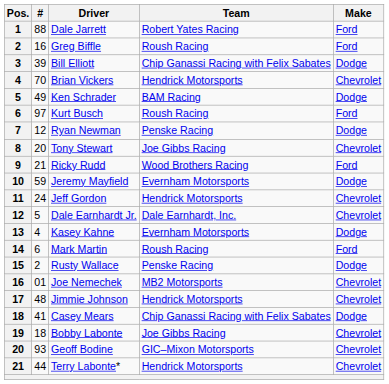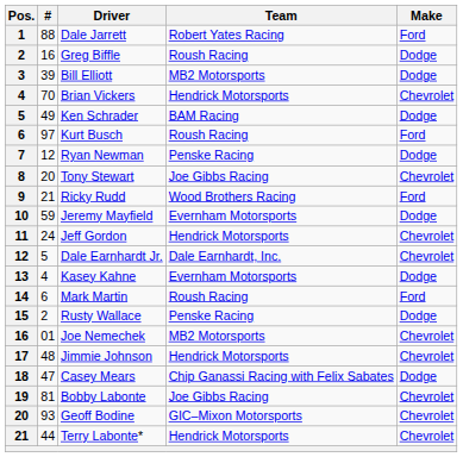 <table class="wikitable" style="font-size:95%">
 <tr>
 <th>Pos.</th>
 <th>#</th>
 <th>Driver</th>
 <th>Team</th>
 <th>Make</th>
 </tr>
 <tr>
 <th>1</th>
 <td>88</td>
 <td><a href='#'>Dale Jarrett</a></td>
 <td><a href='#'>Robert Yates Racing</a></td>
 <td><a href='#'>Ford</a></td>
 </tr>
 <tr>
 <th>2</th>
 <td>16</td>
 <td><a href='#'>Greg Biffle</a></td>
 <td><a href='#'>Roush Racing</a></td>
-<td><a href='#'>Ford</a></td>
+<td><a href='#'>Dodge</a></td>
 </tr>
 <tr>
 <th>3</th>
 <td>39</td>
 <td><a href='#'>Bill Elliott</a></td>
-<td><a href='#'>Chip Ganassi Racing with Felix Sabates</a></td>
+<td><a href='#'>MB2 Motorsports</a></td>
 <td><a href='#'>Dodge</a></td>
 </tr>
 <tr>
 <th>4</th>
 <td>70</td>
 <td><a href='#'>Brian Vickers</a></td>
 <td><a href='#'>Hendrick Motorsports</a></td>
 <td><a href='#'>Chevrolet</a></td>
 </tr>
 <tr>
 <th>5</th>
 <td>49</td>
 <td><a href='#'>Ken Schrader</a></td>
 <td><a href='#'>BAM Racing</a></td>
 <td><a href='#'>Dodge</a></td>
 </tr>
 <tr>
 <th>6</th>
 <td>97</td>
 <td><a href='#'>Kurt Busch</a></td>
 <td><a href='#'>Roush Racing</a></td>
 <td><a href='#'>Ford</a></td>
 </tr>
 <tr>
 <th>7</th>
 <td>12</td>
 <td><a href='#'>Ryan Newman</a></td>
 <td><a href='#'>Penske Racing</a></td>
 <td><a href='#'>Dodge</a></td>
 </tr>
 <tr>
 <th>8</th>
 <td>20</td>
 <td><a href='#'>Tony Stewart</a></td>
 <td><a href='#'>Joe Gibbs Racing</a></td>
 <td><a href='#'>Chevrolet</a></td>
 </tr>
 <tr>
 <th>9</th>
 <td>21</td>
 <td><a href='#'>Ricky Rudd</a></td>
 <td><a href='#'>Wood Brothers Racing</a></td>
 <td><a href='#'>Ford</a></td>
 </tr>
 <tr>
 <th>10</th>
 <td>59</td>
 <td><a href='#'>Jeremy Mayfield</a></td>
 <td><a href='#'>Evernham Motorsports</a></td>
 <td><a href='#'>Dodge</a></td>
 </tr>
 <tr>
 <th>11</th>
 <td>24</td>
 <td><a href='#'>Jeff Gordon</a></td>
 <td><a href='#'>Hendrick Motorsports</a></td>
 <td><a href='#'>Chevrolet</a></td>
 </tr>
 <tr>
 <th>12</th>
 <td>5</td>
 <td><a href='#'>Dale Earnhardt Jr.</a></td>
 <td><a href='#'>Dale Earnhardt, Inc.</a></td>
 <td><a href='#'>Chevrolet</a></td>
 </tr>
 <tr>
 <th>13</th>
 <td>4</td>
 <td><a href='#'>Kasey Kahne</a></td>
 <td><a href='#'>Evernham Motorsports</a></td>
 <td><a href='#'>Dodge</a></td>
 </tr>
 <tr>
 <th>14</th>
 <td>6</td>
 <td><a href='#'>Mark Martin</a></td>
 <td><a href='#'>Roush Racing</a></td>
 <td><a href='#'>Ford</a></td>
 </tr>
 <tr>
 <th>15</th>
 <td>2</td>
 <td><a href='#'>Rusty Wallace</a></td>
 <td><a href='#'>Penske Racing</a></td>
 <td><a href='#'>Dodge</a></td>
 </tr>
 <tr>
 <th>16</th>
 <td>01</td>
 <td><a href='#'>Joe Nemechek</a></td>
 <td><a href='#'>MB2 Motorsports</a></td>
 <td><a href='#'>Chevrolet</a></td>
 </tr>
 <tr>
 <th>17</th>
 <td>48</td>
 <td><a href='#'>Jimmie Johnson</a></td>
 <td><a href='#'>Hendrick Motorsports</a></td>
 <td><a href='#'>Chevrolet</a></td>
 </tr>
 <tr>
 <th>18</th>
-<td>41</td>
+<td>47</td>
 <td><a href='#'>Casey Mears</a></td>
 <td><a href='#'>Chip Ganassi Racing with Felix Sabates</a></td>
 <td><a href='#'>Dodge</a></td>
 </tr>
 <tr>
 <th>19</th>
-<td>18</td>
+<td>81</td>
 <td><a href='#'>Bobby Labonte</a></td>
 <td><a href='#'>Joe Gibbs Racing</a></td>
 <td><a href='#'>Chevrolet</a></td>
 </tr>
 <tr>
 <th>20</th>
 <td>93</td>
 <td><a href='#'>Geoff Bodine</a></td>
 <td><a href='#'>GIC–Mixon Motorsports</a></td>
 <td><a href='#'>Chevrolet</a></td>
 </tr>
 <tr>
 <th>21</th>
 <td>44</td>
 <td><a href='#'>Terry Labonte</a>*</td>
 <td><a href='#'>Hendrick Motorsports</a></td>
 <td><a href='#'>Chevrolet</a></td>
 </tr>
 <tr>
 <th colspan="5"></th>
 </tr>
 </table>
